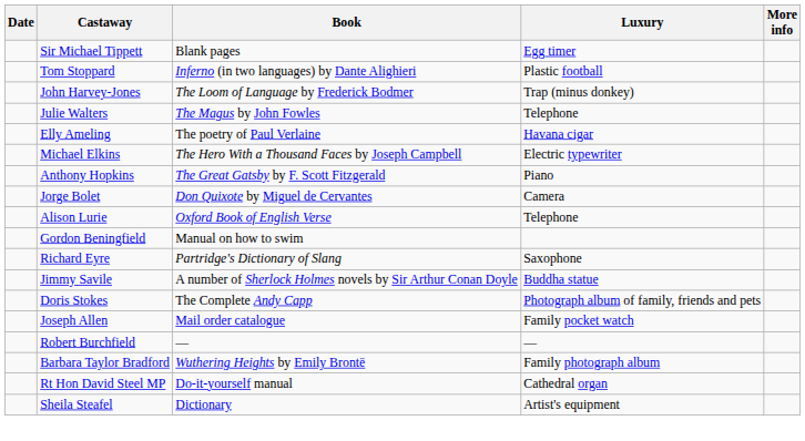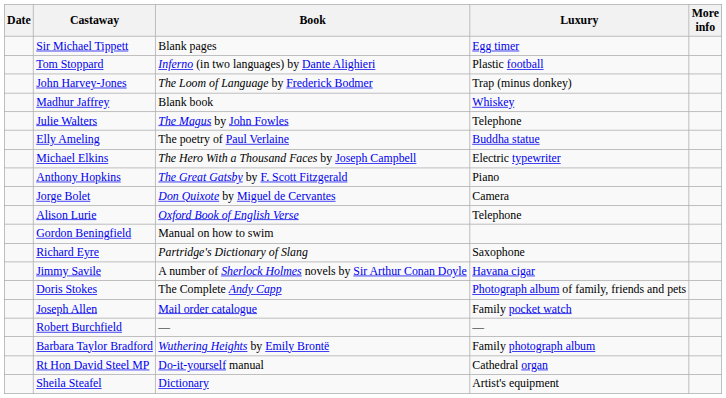 <table class="wikitable sortable">
 <tr>
 <th>Date</th>
 <th>Castaway</th>
 <th>Book</th>
 <th>Luxury</th>
 <th class="unsortable">More<br>info</th>
 </tr>
 <tr>
 <td></td>
 <td><a href='#'>Sir Michael Tippett</a></td>
 <td>Blank pages</td>
 <td><a href='#'>Egg timer</a></td>
 <td></td>
 </tr>
 <tr>
 <td></td>
 <td><a href='#'>Tom Stoppard</a></td>
 <td><em><a href='#'>Inferno</a></em> (in two languages) by <a href='#'>Dante Alighieri</a></td>
 <td>Plastic <a href='#'>football</a></td>
 <td></td>
 </tr>
 <tr>
 <td></td>
 <td><a href='#'>John Harvey-Jones</a></td>
 <td><em>The Loom of Language</em> by <a href='#'>Frederick Bodmer</a></td>
 <td>Trap (minus donkey)</td>
 <td></td>
 </tr>
 <tr>
 <td></td>
+<td><a href='#'>Madhur Jaffrey</a></td>
+<td>Blank book</td>
+<td><a href='#'>Whiskey</a></td>
+<td></td>
+</tr>
+<tr>
+<td></td>
 <td><a href='#'>Julie Walters</a></td>
 <td><em><a href='#'>The Magus</a></em> by <a href='#'>John Fowles</a></td>
 <td>Telephone</td>
 <td></td>
 </tr>
 <tr>
 <td></td>
 <td><a href='#'>Elly Ameling</a></td>
 <td>The poetry of <a href='#'>Paul Verlaine</a></td>
-<td><a href='#'>Havana cigar</a></td>
+<td><a href='#'>Buddha statue</a></td>
 <td></td>
 </tr>
 <tr>
 <td></td>
 <td><a href='#'>Michael Elkins</a></td>
 <td><em>The Hero With a Thousand Faces</em> by <a href='#'>Joseph Campbell</a></td>
 <td>Electric <a href='#'>typewriter</a></td>
 <td></td>
 </tr>
 <tr>
 <td></td>
 <td><a href='#'>Anthony Hopkins</a></td>
 <td><em><a href='#'>The Great Gatsby</a></em> by <a href='#'>F. Scott Fitzgerald</a></td>
 <td>Piano</td>
 <td></td>
 </tr>
 <tr>
 <td></td>
 <td><a href='#'>Jorge Bolet</a></td>
 <td><em><a href='#'>Don Quixote</a></em> by <a href='#'>Miguel de Cervantes</a></td>
 <td>Camera</td>
 <td></td>
 </tr>
 <tr>
 <td></td>
 <td><a href='#'>Alison Lurie</a></td>
 <td><em><a href='#'>Oxford Book of English Verse</a></em></td>
 <td>Telephone</td>
 <td></td>
 </tr>
 <tr>
 <td></td>
 <td><a href='#'>Gordon Beningfield</a></td>
 <td>Manual on how to swim</td>
 <td></td>
 <td></td>
 </tr>
 <tr>
 <td></td>
 <td><a href='#'>Richard Eyre</a></td>
 <td><em>Partridge's Dictionary of Slang</em></td>
 <td>Saxophone</td>
 <td></td>
 </tr>
 <tr>
 <td></td>
 <td><a href='#'>Jimmy Savile</a></td>
 <td>A number of <em><a href='#'>Sherlock Holmes</a></em> novels by <a href='#'>Sir Arthur Conan Doyle</a></td>
-<td><a href='#'>Buddha statue</a></td>
+<td><a href='#'>Havana cigar</a></td>
 <td></td>
 </tr>
 <tr>
 <td></td>
 <td><a href='#'>Doris Stokes</a></td>
 <td>The Complete <em><a href='#'>Andy Capp</a></em></td>
 <td><a href='#'>Photograph album</a> of family, friends and pets</td>
 <td></td>
 </tr>
 <tr>
 <td></td>
 <td><a href='#'>Joseph Allen</a></td>
 <td><a href='#'>Mail order catalogue</a></td>
 <td>Family <a href='#'>pocket watch</a></td>
 <td></td>
 </tr>
 <tr>
 <td></td>
 <td><a href='#'>Robert Burchfield</a></td>
 <td>—</td>
 <td>—</td>
 <td></td>
 </tr>
 <tr>
 <td></td>
 <td><a href='#'>Barbara Taylor Bradford</a></td>
 <td><em><a href='#'>Wuthering Heights</a></em> by <a href='#'>Emily Brontë</a></td>
 <td>Family <a href='#'>photograph album</a></td>
 <td></td>
 </tr>
 <tr>
 <td></td>
 <td><a href='#'>Rt Hon David Steel MP</a></td>
 <td><a href='#'>Do-it-yourself</a> manual</td>
 <td>Cathedral <a href='#'>organ</a></td>
 <td></td>
 </tr>
 <tr>
 <td></td>
 <td><a href='#'>Sheila Steafel</a></td>
 <td><a href='#'>Dictionary</a></td>
 <td>Artist's equipment</td>
 <td></td>
 </tr>
 </table>
